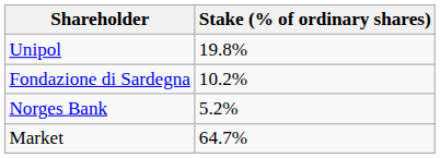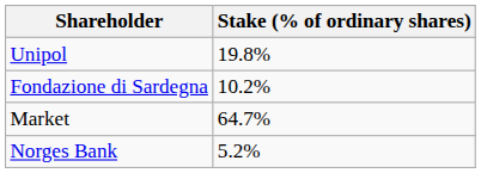 <table class="wikitable">
 <tr>
 <th>Shareholder</th>
 <th>Stake (% of ordinary shares)</th>
 </tr>
 <tr>
 <td><a href='#'>Unipol</a></td>
 <td>19.8%</td>
 </tr>
 <tr>
 <td><a href='#'>Fondazione di Sardegna</a></td>
 <td>10.2%</td>
 </tr>
 <tr>
+<td>Market</td>
+<td>64.7%</td>
+</tr>
+<tr>
 <td><a href='#'>Norges Bank</a></td>
 <td>5.2%</td>
 </tr>
-<tr>
-<td>Market</td>
-<td>64.7%</td>
-</tr>
 </table>
